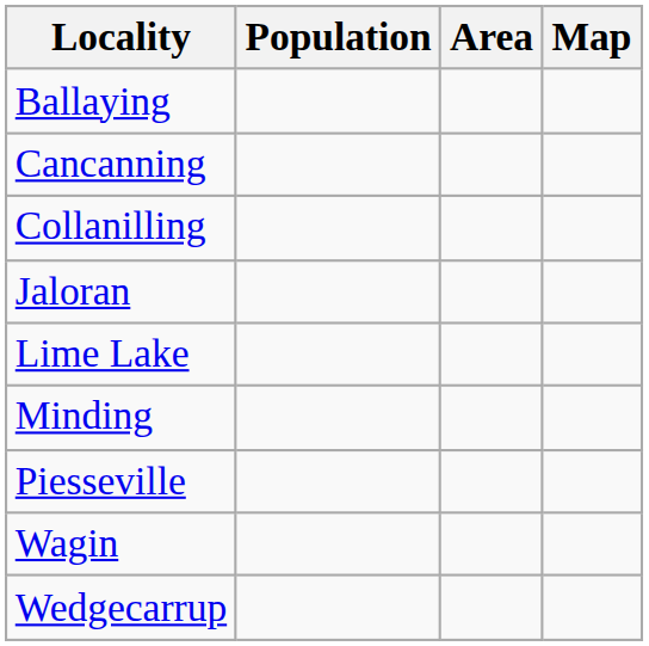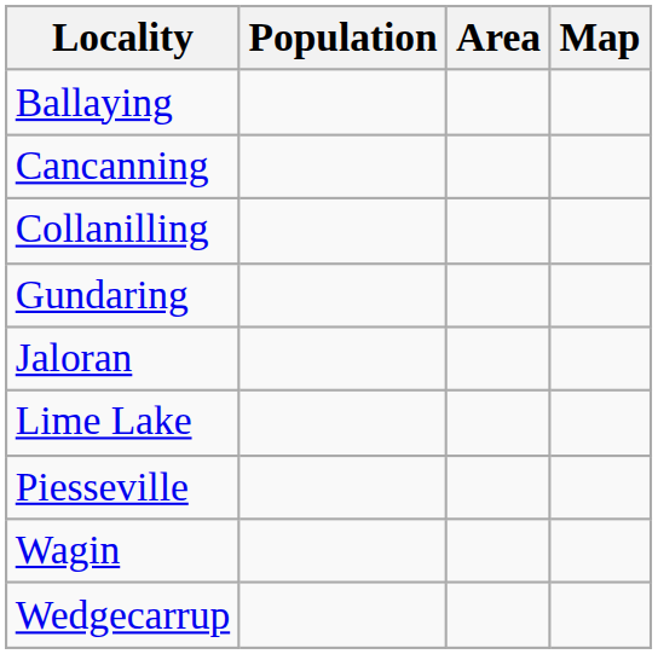 <table class="wikitable sortable">
 <tr>
 <th>Locality</th>
 <th data-sort-type=number>Population</th>
 <th data-sort-type=number>Area</th>
 <th>Map</th>
 </tr>
 <tr>
 <td><a href='#'>Ballaying</a></td>
 <td></td>
 <td></td>
 <td></td>
 </tr>
 <tr>
 <td><a href='#'>Cancanning</a></td>
 <td></td>
 <td></td>
 <td></td>
 </tr>
 <tr>
 <td><a href='#'>Collanilling</a></td>
 <td></td>
 <td></td>
 <td></td>
 </tr>
 <tr>
+<td><a href='#'>Gundaring</a></td>
+<td></td>
+<td></td>
+<td></td>
+</tr>
+<tr>
 <td><a href='#'>Jaloran</a></td>
 <td></td>
 <td></td>
 <td></td>
 </tr>
 <tr>
 <td><a href='#'>Lime Lake</a></td>
-<td></td>
-<td></td>
-<td></td>
-</tr>
-<tr>
-<td><a href='#'>Minding</a></td>
 <td></td>
 <td></td>
 <td></td>
 </tr>
 <tr>
 <td><a href='#'>Piesseville</a></td>
 <td></td>
 <td></td>
 <td></td>
 </tr>
 <tr>
 <td><a href='#'>Wagin</a></td>
 <td></td>
 <td></td>
 <td></td>
 </tr>
 <tr>
 <td><a href='#'>Wedgecarrup</a></td>
 <td></td>
 <td></td>
 <td></td>
 </tr>
 </table>
